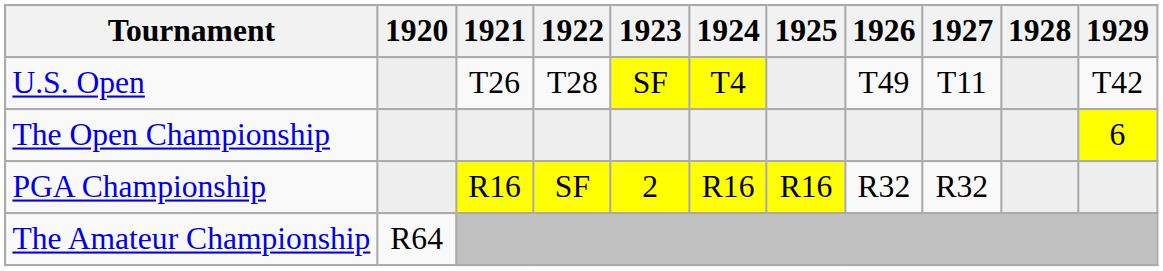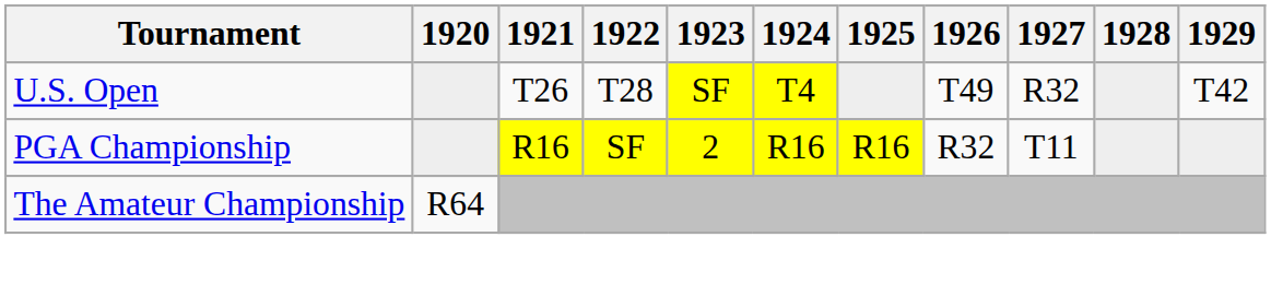 <table class="wikitable" style="font-size:95%;text-align:center;">
 <tr>
 <th>Tournament</th>
 <th>1920</th>
 <th>1921</th>
 <th>1922</th>
 <th>1923</th>
 <th>1924</th>
 <th>1925</th>
 <th>1926</th>
 <th>1927</th>
 <th>1928</th>
 <th>1929</th>
 </tr>
 <tr>
 <td align=left><a href='#'>U.S. Open</a></td>
 <td style="background:#eeeeee;"></td>
 <td>T26</td>
 <td>T28</td>
 <td style="background:yellow;">SF</td>
 <td style="background:yellow;">T4</td>
 <td style="background:#eeeeee;"></td>
 <td>T49</td>
-<td>T11</td>
+<td>R32</td>
 <td style="background:#eeeeee;"></td>
 <td>T42</td>
-</tr>
-<tr>
-<td align=left><a href='#'>The Open Championship</a></td>
-<td style="background:#eeeeee;"></td>
-<td style="background:#eeeeee;"></td>
-<td style="background:#eeeeee;"></td>
-<td style="background:#eeeeee;"></td>
-<td style="background:#eeeeee;"></td>
-<td style="background:#eeeeee;"></td>
-<td style="background:#eeeeee;"></td>
-<td style="background:#eeeeee;"></td>
-<td style="background:#eeeeee;"></td>
-<td style="background:yellow;">6</td>
 </tr>
 <tr>
 <td align=left><a href='#'>PGA Championship</a></td>
 <td style="background:#eeeeee;"></td>
 <td style="background:yellow;">R16</td>
 <td style="background:yellow;">SF</td>
 <td style="background:yellow;">2</td>
 <td style="background:yellow;">R16</td>
 <td style="background:yellow;">R16</td>
 <td>R32</td>
-<td>R32</td>
+<td>T11</td>
 <td style="background:#eeeeee;"></td>
 <td style="background:#eeeeee;"></td>
 </tr>
 <tr>
 <td align=left><a href='#'>The Amateur Championship</a></td>
 <td>R64</td>
 <td colspan=9 style="background:silver;"></td>
 </tr>
 </table>
